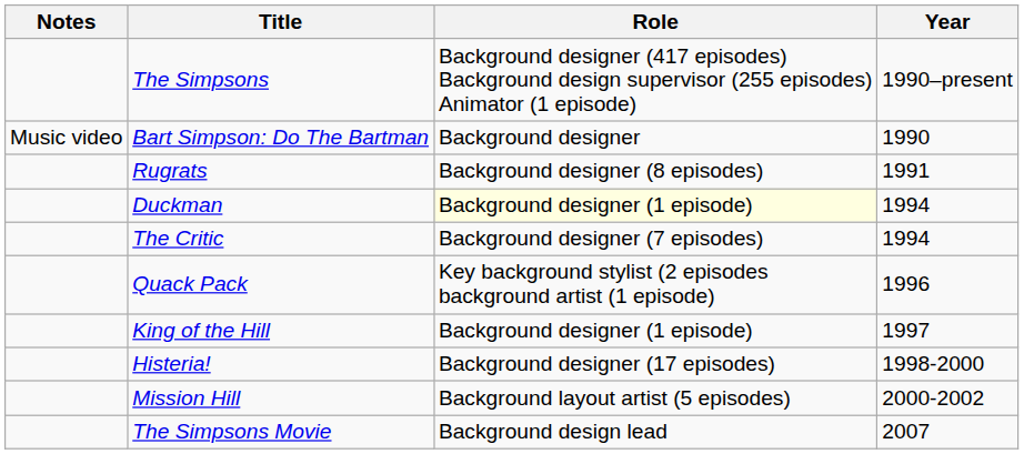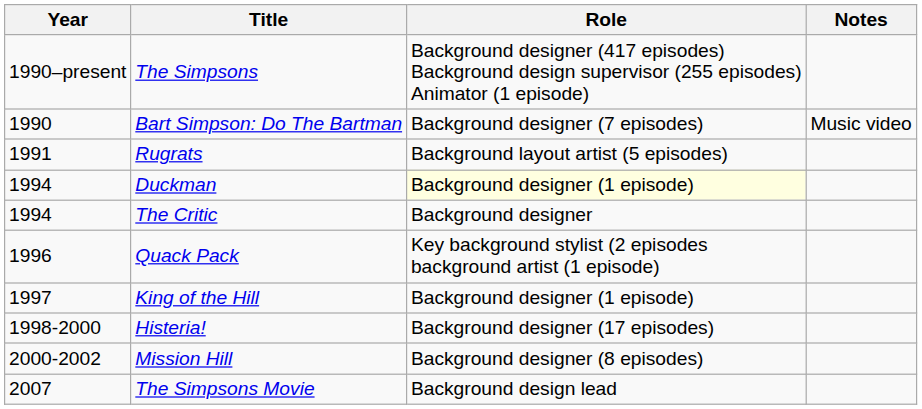 <table class="wikitable">
 <tr>
-<th>Notes</th>
+<th>Year</th>
 <th>Title</th>
 <th>Role</th>
-<th>Year</th>
+<th>Notes</th>
 </tr>
 <tr>
-<td></td>
+<td>1990–present</td>
 <td><em><a href='#'>The Simpsons</a></em></td>
 <td>Background designer (417 episodes)<br>Background design supervisor (255 episodes)<br>Animator (1 episode)</td>
-<td>1990–present</td>
+<td></td>
 </tr>
 <tr>
+<td>1990</td>
+<td><em><a href='#'>Bart Simpson: Do The Bartman</a></em></td>
+<td>Background designer (7 episodes)</td>
 <td>Music video</td>
-<td><em><a href='#'>Bart Simpson: Do The Bartman</a></em></td>
-<td>Background designer</td>
-<td>1990</td>
 </tr>
 <tr>
+<td>1991</td>
+<td><em><a href='#'>Rugrats</a></em></td>
+<td>Background layout artist (5 episodes)</td>
 <td></td>
-<td><em><a href='#'>Rugrats</a></em></td>
-<td>Background designer (8 episodes)</td>
-<td>1991</td>
 </tr>
 <tr>
-<td></td>
+<td>1994</td>
 <td><em><a href='#'>Duckman</a></em></td>
 <td style="background: lightyellow;">Background designer (1 episode)</td>
-<td>1994</td>
+<td></td>
 </tr>
 <tr>
+<td>1994</td>
+<td><em><a href='#'>The Critic</a></em></td>
+<td>Background designer</td>
 <td></td>
-<td><em><a href='#'>The Critic</a></em></td>
-<td>Background designer (7 episodes)</td>
-<td>1994</td>
 </tr>
 <tr>
-<td></td>
+<td>1996</td>
 <td><em><a href='#'>Quack Pack</a></em></td>
 <td>Key background stylist (2 episodes<br>background artist (1 episode)</td>
-<td>1996</td>
+<td></td>
 </tr>
 <tr>
-<td></td>
+<td>1997</td>
 <td><em><a href='#'>King of the Hill</a></em></td>
 <td>Background designer (1 episode)</td>
-<td>1997</td>
+<td></td>
 </tr>
 <tr>
-<td></td>
+<td>1998-2000</td>
 <td><em><a href='#'>Histeria!</a></em></td>
 <td>Background designer (17 episodes)</td>
-<td>1998-2000</td>
+<td></td>
 </tr>
 <tr>
+<td>2000-2002</td>
+<td><em><a href='#'>Mission Hill</a></em></td>
+<td>Background designer (8 episodes)</td>
 <td></td>
-<td><em><a href='#'>Mission Hill</a></em></td>
-<td>Background layout artist (5 episodes)</td>
-<td>2000-2002</td>
 </tr>
 <tr>
-<td></td>
+<td>2007</td>
 <td><em><a href='#'>The Simpsons Movie</a></em></td>
 <td>Background design lead</td>
-<td>2007</td>
+<td></td>
 </tr>
 </table>
